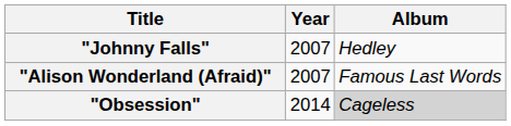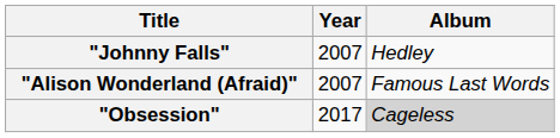 <table class="wikitable plainrowheaders">
 <tr>
 <th scope="col" style="width:15em;">Title</th>
 <th scope="col">Year</th>
 <th scope="col">Album</th>
 </tr>
 <tr>
 <th scope="row">"Johnny Falls"</th>
 <td>2007</td>
 <td><em>Hedley</em></td>
 </tr>
 <tr>
 <th scope="row">"Alison Wonderland (Afraid)"</th>
 <td>2007</td>
 <td><em>Famous Last Words</em></td>
 </tr>
 <tr>
 <th scope="row">"Obsession"</th>
-<td>2014</td>
+<td>2017</td>
 <td style="background: lightgrey;"><em>Cageless</em></td>
 </tr>
 </table>
